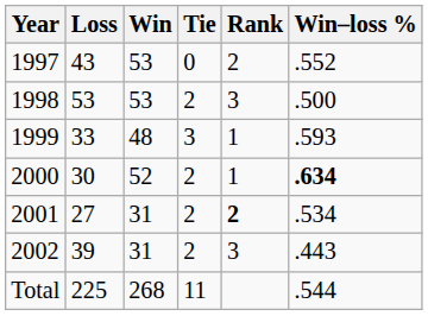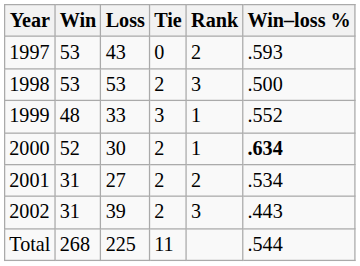 <table class="wikitable">
 <tr>
 <th>Year</th>
+<th>Win</th>
 <th>Loss</th>
-<th>Win</th>
 <th>Tie</th>
 <th>Rank</th>
 <th>Win–loss %</th>
 </tr>
 <tr>
 <td>1997</td>
+<td>53</td>
 <td>43</td>
-<td>53</td>
 <td>0</td>
 <td>2</td>
-<td>.552</td>
+<td>.593</td>
 </tr>
 <tr>
 <td>1998</td>
 <td>53</td>
 <td>53</td>
 <td>2</td>
 <td>3</td>
 <td>.500</td>
 </tr>
 <tr>
 <td>1999</td>
+<td>48</td>
 <td>33</td>
-<td>48</td>
 <td>3</td>
 <td>1</td>
-<td>.593</td>
+<td>.552</td>
 </tr>
 <tr>
 <td>2000</td>
+<td>52</td>
 <td>30</td>
-<td>52</td>
 <td>2</td>
 <td>1</td>
 <td><strong>.634</strong></td>
 </tr>
 <tr>
 <td>2001</td>
+<td>31</td>
 <td>27</td>
-<td>31</td>
 <td>2</td>
-<td><strong>2</strong></td>
+<td>2</td>
 <td>.534</td>
 </tr>
 <tr>
 <td>2002</td>
+<td>31</td>
 <td>39</td>
-<td>31</td>
 <td>2</td>
 <td>3</td>
 <td>.443</td>
 </tr>
 <tr>
 <td>Total</td>
+<td>268</td>
 <td>225</td>
-<td>268</td>
 <td>11</td>
 <td></td>
 <td>.544</td>
 </tr>
 </table>
